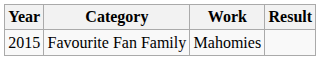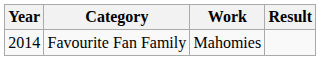 <table class="wikitable">
 <tr>
 <th>Year</th>
 <th>Category</th>
 <th>Work</th>
 <th>Result</th>
 </tr>
 <tr>
-<td>2015</td>
+<td>2014</td>
 <td>Favourite Fan Family</td>
 <td>Mahomies</td>
 <td></td>
 </tr>
 <tr>
 </tr>
 </table>
